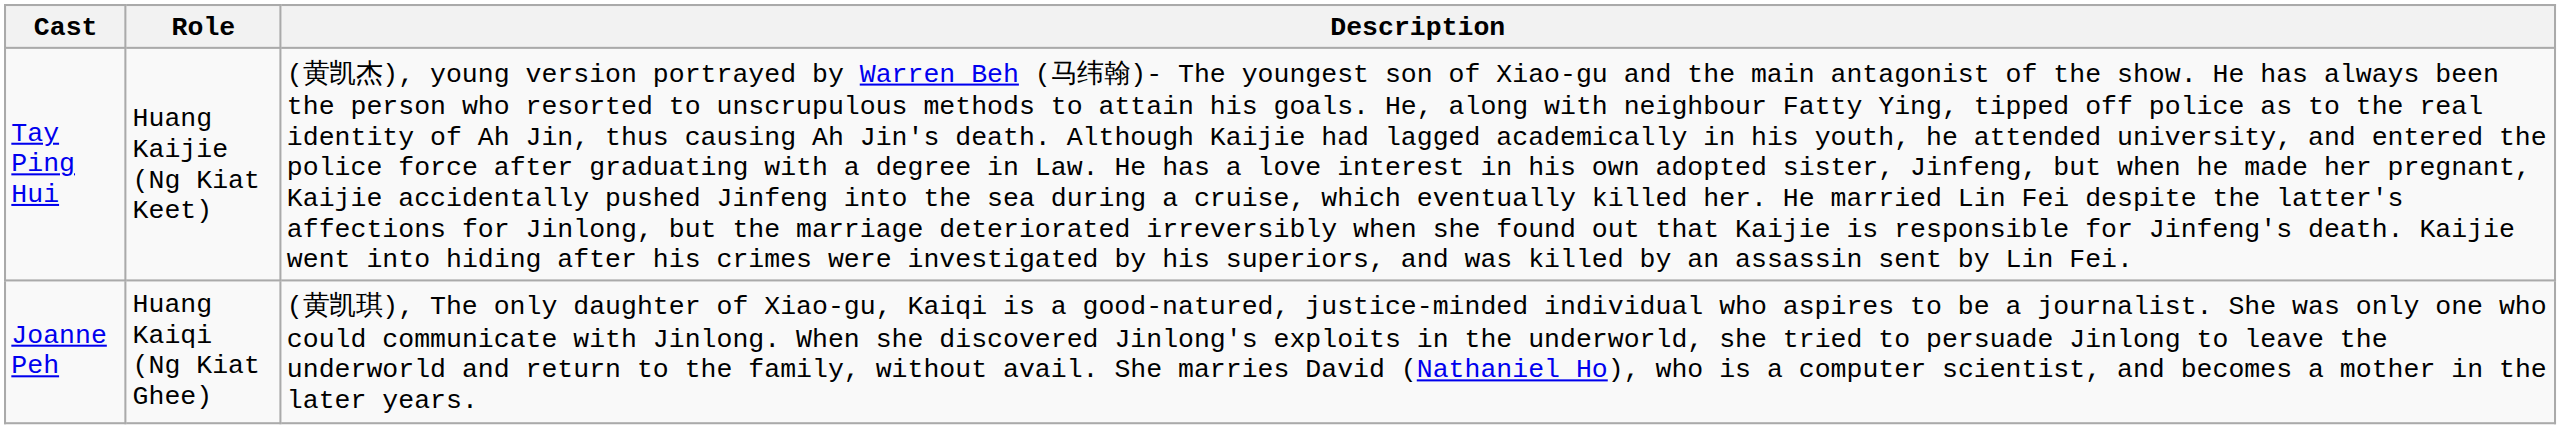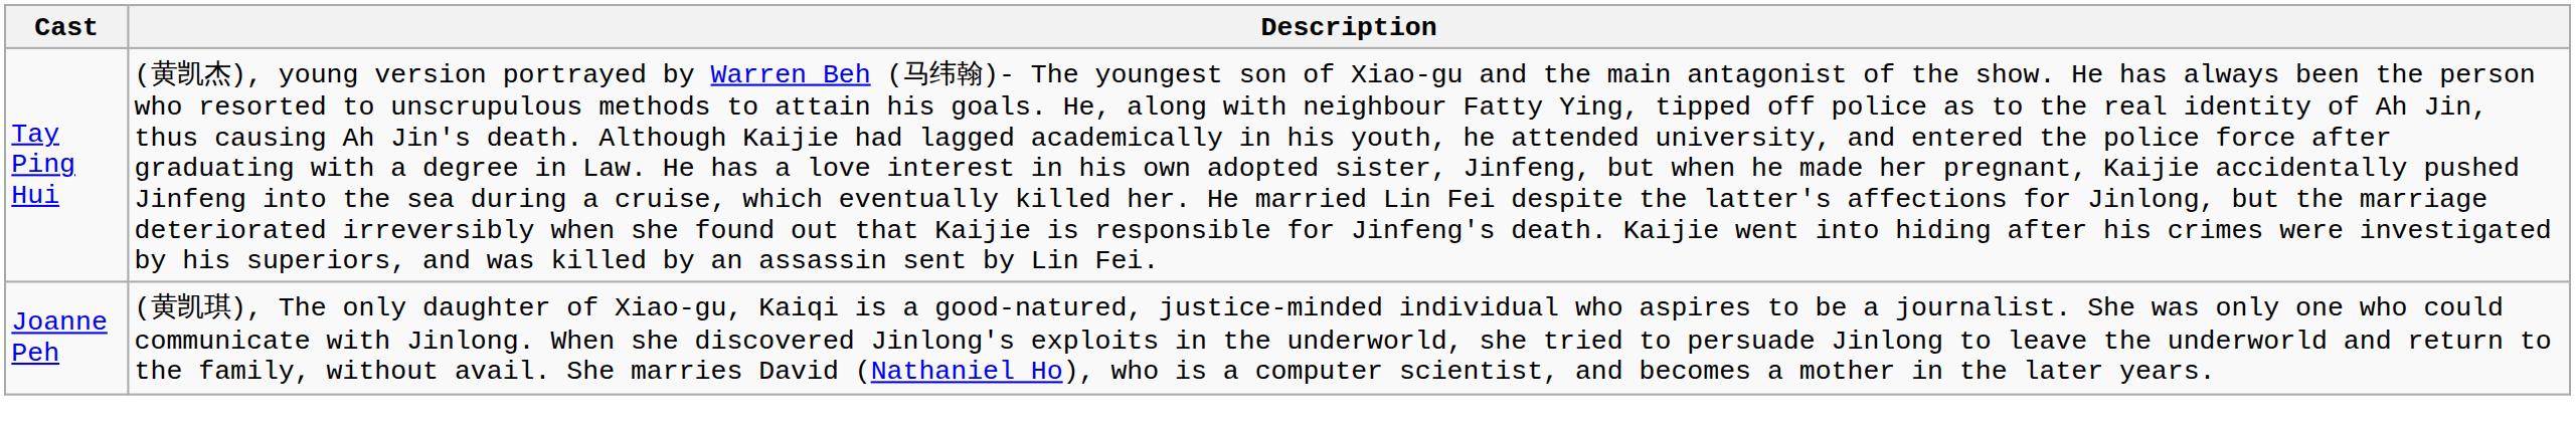 <table class="wikitable">
 <tr>
 <th>Cast</th>
-<th>Role</th>
 <th>Description</th>
 </tr>
 <tr>
 <td><a href='#'>Tay Ping Hui</a></td>
-<td>Huang Kaijie (Ng Kiat Keet)</td>
 <td>(黄凯杰), young version portrayed by <a href='#'>Warren Beh</a> (马纬翰)- The youngest son of Xiao-gu and the main antagonist of the show. He has always been the person who resorted to unscrupulous methods to attain his goals. He, along with neighbour Fatty Ying, tipped off police as to the real identity of Ah Jin, thus causing Ah Jin's death. Although Kaijie had lagged academically in his youth, he attended university, and entered the police force after graduating with a degree in Law. He has a love interest in his own adopted sister, Jinfeng, but when he made her pregnant, Kaijie accidentally pushed Jinfeng into the sea during a cruise, which eventually killed her. He married Lin Fei despite the latter's affections for Jinlong, but the marriage deteriorated irreversibly when she found out that Kaijie is responsible for Jinfeng's death. Kaijie went into hiding after his crimes were investigated by his superiors, and was killed by an assassin sent by Lin Fei.</td>
 </tr>
 <tr>
 <td><a href='#'>Joanne Peh</a></td>
-<td>Huang Kaiqi (Ng Kiat Ghee)</td>
 <td>(黄凯琪), The only daughter of Xiao-gu, Kaiqi is a good-natured, justice-minded individual who aspires to be a journalist. She was only one who could communicate with Jinlong. When she discovered Jinlong's exploits in the underworld, she tried to persuade Jinlong to leave the underworld and return to the family, without avail. She marries David (<a href='#'>Nathaniel Ho</a>), who is a computer scientist, and becomes a mother in the later years.</td>
 </tr>
 </table>
